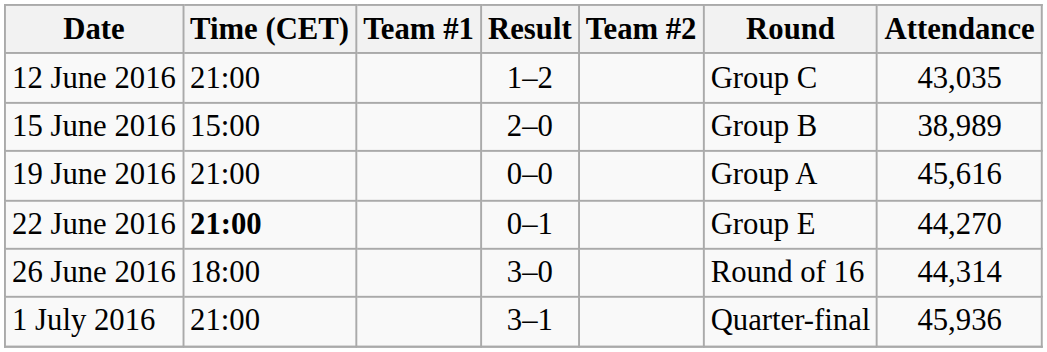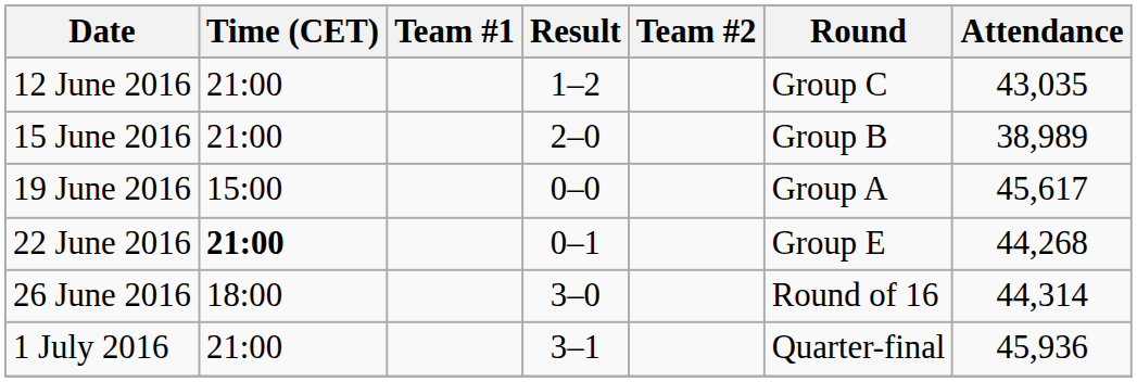 <table class="wikitable" style="text-align: left;">
 <tr>
 <th>Date</th>
 <th>Time (CET)</th>
 <th>Team #1</th>
 <th>Result</th>
 <th>Team #2</th>
 <th>Round</th>
 <th>Attendance</th>
 </tr>
 <tr>
 <td>12 June 2016</td>
 <td>21:00</td>
 <td></td>
 <td style="text-align:center;">1–2</td>
 <td></td>
 <td>Group C</td>
 <td style="text-align:center;">43,035</td>
 </tr>
 <tr>
 <td>15 June 2016</td>
-<td>15:00</td>
+<td>21:00</td>
 <td></td>
 <td style="text-align:center;">2–0</td>
 <td></td>
 <td>Group B</td>
 <td style="text-align:center;">38,989</td>
 </tr>
 <tr>
 <td>19 June 2016</td>
-<td>21:00</td>
+<td>15:00</td>
 <td></td>
 <td style="text-align:center;">0–0</td>
 <td></td>
 <td>Group A</td>
-<td style="text-align:center;">45,616</td>
+<td style="text-align:center;">45,617</td>
 </tr>
 <tr>
 <td>22 June 2016</td>
 <td><strong>21:00</strong></td>
 <td></td>
 <td style="text-align:center;">0–1</td>
 <td></td>
 <td>Group E</td>
-<td style="text-align:center;">44,270</td>
+<td style="text-align:center;">44,268</td>
 </tr>
 <tr>
 <td>26 June 2016</td>
 <td>18:00</td>
 <td></td>
 <td style="text-align:center;">3–0</td>
 <td></td>
 <td>Round of 16</td>
 <td style="text-align:center;">44,314</td>
 </tr>
 <tr>
 <td>1 July 2016</td>
 <td>21:00</td>
 <td></td>
 <td style="text-align:center;">3–1</td>
 <td></td>
 <td>Quarter-final</td>
 <td style="text-align:center;">45,936</td>
 </tr>
 <tr>
 </tr>
 </table>
